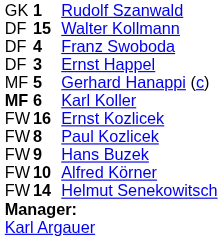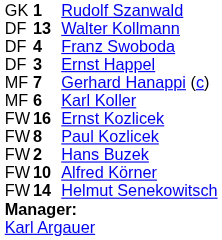 <table cellspacing="0" cellpadding="0" style="font-size:90%; margin:0.2em auto;">
 <tr>
 <th width="25"></th>
 <th width="25"></th>
 </tr>
 <tr>
 <td>GK</td>
 <td><strong>1</strong></td>
 <td><a href='#'>Rudolf Szanwald</a></td>
 </tr>
 <tr>
 <td>DF</td>
-<td><strong>15</strong></td>
+<td><strong>13</strong></td>
 <td><a href='#'>Walter Kollmann</a></td>
 </tr>
 <tr>
 <td>DF</td>
 <td><strong>4</strong></td>
 <td><a href='#'>Franz Swoboda</a></td>
 </tr>
 <tr>
 <td>DF</td>
 <td><strong>3</strong></td>
 <td><a href='#'>Ernst Happel</a></td>
 </tr>
 <tr>
 <td>MF</td>
-<td><strong>5</strong></td>
+<td><strong>7</strong></td>
 <td><a href='#'>Gerhard Hanappi</a> (<a href='#'>c</a>)</td>
 </tr>
 <tr>
-<td><strong>MF</strong></td>
+<td>MF</td>
 <td><strong>6</strong></td>
 <td><a href='#'>Karl Koller</a></td>
 </tr>
 <tr>
 <td>FW</td>
 <td><strong>16</strong></td>
 <td><a href='#'>Ernst Kozlicek</a></td>
 </tr>
 <tr>
 <td>FW</td>
 <td><strong>8</strong></td>
 <td><a href='#'>Paul Kozlicek</a></td>
 </tr>
 <tr>
 <td>FW</td>
-<td><strong>9</strong></td>
+<td><strong>2</strong></td>
 <td><a href='#'>Hans Buzek</a></td>
 </tr>
 <tr>
 <td>FW</td>
 <td><strong>10</strong></td>
 <td><a href='#'>Alfred Körner</a></td>
 </tr>
 <tr>
 <td>FW</td>
 <td><strong>14</strong></td>
 <td><a href='#'>Helmut Senekowitsch</a></td>
 </tr>
 <tr>
 <td colspan=3><strong>Manager:</strong></td>
 </tr>
 <tr>
 <td colspan=4><a href='#'>Karl Argauer</a></td>
 </tr>
 </table>
